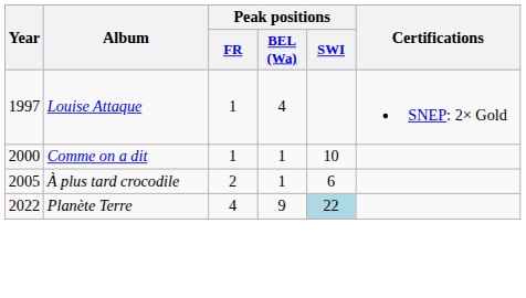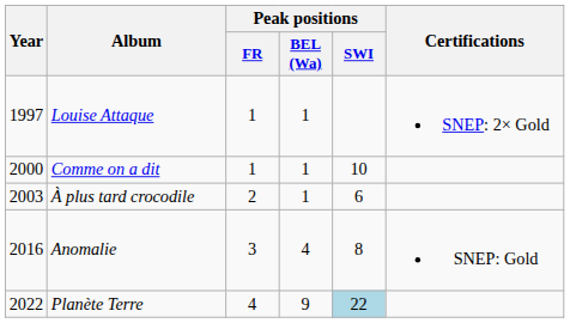 <table class="wikitable">
 <tr>
 <th align="center" rowspan="2" width="10">Year</th>
 <th align="center" rowspan="2" width="160">Album</th>
 <th align="center" colspan="3" width="30">Peak positions</th>
 <th align="center" rowspan="2" width="160">Certifications</th>
 </tr>
 <tr>
 <th scope="col" style="width:3em;font-size:90%;"><a href='#'>FR</a><br></th>
 <th scope="col" style="width:3em;font-size:90%;"><a href='#'>BEL <br>(Wa)</a><br></th>
 <th scope="col" style="width:3em;font-size:90%;"><a href='#'>SWI</a><br></th>
 </tr>
 <tr>
 <td align="center">1997</td>
 <td><em><a href='#'>Louise Attaque</a></em></td>
 <td align="center">1</td>
-<td align="center">4</td>
+<td align="center">1</td>
 <td align="center"></td>
 <td align="center"><br><ul><li><a href='#'>SNEP</a>: 2× Gold</li></ul></td>
 </tr>
 <tr>
 <td align="center">2000</td>
 <td><em><a href='#'>Comme on a dit</a></em></td>
 <td align="center">1</td>
 <td align="center">1</td>
 <td align="center">10</td>
 <td align="center"></td>
 </tr>
 <tr>
-<td align="center">2005</td>
+<td align="center">2003</td>
 <td><em>À plus tard crocodile</em></td>
 <td align="center">2</td>
 <td align="center">1</td>
 <td align="center">6</td>
 <td align="center"></td>
+</tr>
+<tr>
+<td align="center">2016</td>
+<td><em>Anomalie</em></td>
+<td align="center">3</td>
+<td align="center">4</td>
+<td align="center">8</td>
+<td align="center"><br><ul><li>SNEP: Gold</li></ul></td>
 </tr>
 <tr>
 <td align="center">2022</td>
 <td><em>Planète Terre</em></td>
 <td align="center">4</td>
 <td align="center">9</td>
 <td align="center" style="background: lightblue;">22</td>
 <td></td>
 </tr>
 </table>
